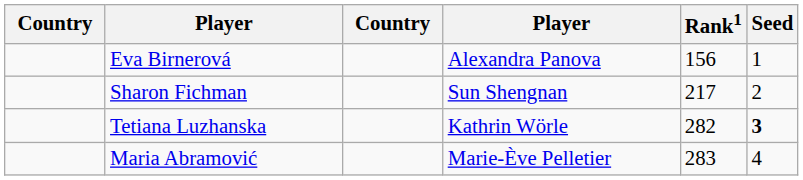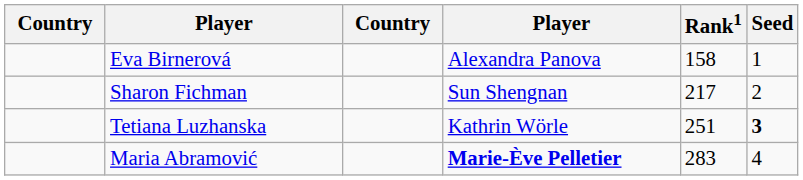 <table class="sortable wikitable">
 <tr>
 <th width="70">Country</th>
 <th width="175">Player</th>
 <th width="70">Country</th>
 <th width="175">Player</th>
 <th>Rank<sup>1</sup></th>
 <th>Seed</th>
 </tr>
 <tr>
 <td></td>
 <td><a href='#'>Eva Birnerová</a></td>
 <td></td>
 <td><a href='#'>Alexandra Panova</a></td>
-<td>156</td>
+<td>158</td>
 <td>1</td>
 </tr>
 <tr>
 <td></td>
 <td><a href='#'>Sharon Fichman</a></td>
 <td></td>
 <td><a href='#'>Sun Shengnan</a></td>
 <td>217</td>
 <td>2</td>
 </tr>
 <tr>
 <td></td>
 <td><a href='#'>Tetiana Luzhanska</a></td>
 <td></td>
 <td><a href='#'>Kathrin Wörle</a></td>
-<td>282</td>
+<td>251</td>
 <td><strong>3</strong></td>
 </tr>
 <tr>
 <td></td>
 <td><a href='#'>Maria Abramović</a></td>
 <td></td>
-<td><a href='#'>Marie-Ève Pelletier</a></td>
+<td><strong><a href='#'>Marie-Ève Pelletier</a></strong></td>
 <td>283</td>
 <td>4</td>
 </tr>
 </table>
